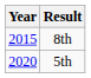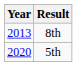 <table class="wikitable" style="text-align:center">
 <tr>
 <th>Year</th>
 <th>Result</th>
 </tr>
 <tr>
-<td><a href='#'>2015</a></td>
+<td><a href='#'>2013</a></td>
 <td>8th</td>
 </tr>
 <tr>
 <td><a href='#'>2020</a></td>
 <td>5th</td>
 </tr>
 </table>
